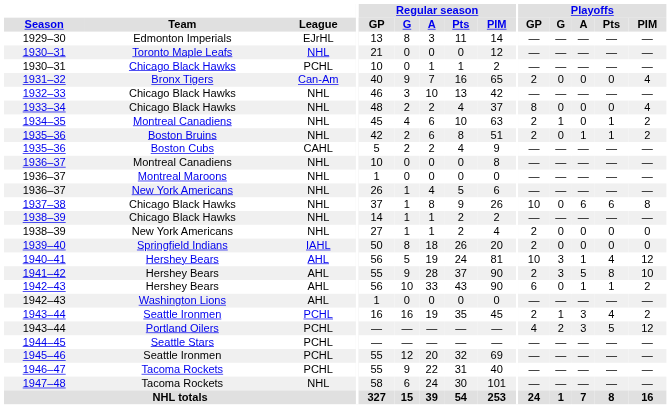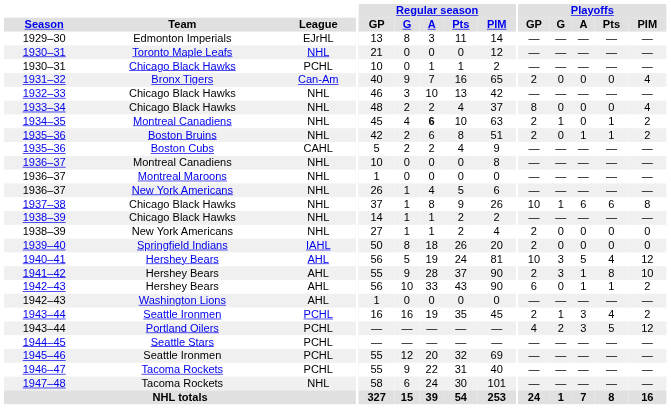 <table border="0" cellpadding="1" cellspacing="0" style="text-align:center; width:60em">
 <tr bgcolor="#e0e0e0">
 <th colspan="3" bgcolor="#ffffff"></th>
 <th rowspan="100" bgcolor="#ffffff"></th>
 <th colspan="5"><a href='#'>Regular season</a></th>
 <th rowspan="100" bgcolor="#ffffff"></th>
 <th colspan="5"><a href='#'>Playoffs</a></th>
 </tr>
 <tr bgcolor="#e0e0e0">
 <th><a href='#'>Season</a></th>
 <th>Team</th>
 <th>League</th>
 <th>GP</th>
 <th><a href='#'>G</a></th>
 <th><a href='#'>A</a></th>
 <th><a href='#'>Pts</a></th>
 <th><a href='#'>PIM</a></th>
 <th>GP</th>
 <th>G</th>
 <th>A</th>
 <th>Pts</th>
 <th>PIM</th>
 </tr>
 <tr>
 <td>1929–30</td>
 <td>Edmonton Imperials</td>
 <td>EJrHL</td>
 <td>13</td>
 <td>8</td>
 <td>3</td>
 <td>11</td>
 <td>14</td>
 <td>—</td>
 <td>—</td>
 <td>—</td>
 <td>—</td>
 <td>—</td>
 </tr>
 <tr bgcolor="#f0f0f0">
 <td><a href='#'>1930–31</a></td>
 <td><a href='#'>Toronto Maple Leafs</a></td>
 <td><a href='#'>NHL</a></td>
 <td>21</td>
 <td>0</td>
 <td>0</td>
 <td>0</td>
 <td>12</td>
 <td>—</td>
 <td>—</td>
 <td>—</td>
 <td>—</td>
 <td>—</td>
 </tr>
 <tr>
 <td>1930–31</td>
 <td><a href='#'>Chicago Black Hawks</a></td>
 <td>PCHL</td>
 <td>10</td>
 <td>0</td>
 <td>1</td>
 <td>1</td>
 <td>2</td>
 <td>—</td>
 <td>—</td>
 <td>—</td>
 <td>—</td>
 <td>—</td>
 </tr>
 <tr bgcolor="#f0f0f0">
 <td><a href='#'>1931–32</a></td>
 <td><a href='#'>Bronx Tigers</a></td>
 <td><a href='#'>Can-Am</a></td>
 <td>40</td>
 <td>9</td>
 <td>7</td>
 <td>16</td>
 <td>65</td>
 <td>2</td>
 <td>0</td>
 <td>0</td>
 <td>0</td>
 <td>4</td>
 </tr>
 <tr>
 <td><a href='#'>1932–33</a></td>
 <td>Chicago Black Hawks</td>
 <td>NHL</td>
 <td>46</td>
 <td>3</td>
 <td>10</td>
 <td>13</td>
 <td>42</td>
 <td>—</td>
 <td>—</td>
 <td>—</td>
 <td>—</td>
 <td>—</td>
 </tr>
 <tr bgcolor="#f0f0f0">
 <td><a href='#'>1933–34</a></td>
 <td>Chicago Black Hawks</td>
 <td>NHL</td>
 <td>48</td>
 <td>2</td>
 <td>2</td>
 <td>4</td>
 <td>37</td>
 <td>8</td>
 <td>0</td>
 <td>0</td>
 <td>0</td>
 <td>4</td>
 </tr>
 <tr>
 <td><a href='#'>1934–35</a></td>
 <td><a href='#'>Montreal Canadiens</a></td>
 <td>NHL</td>
 <td>45</td>
 <td>4</td>
-<td>6</td>
+<td><strong>6</strong></td>
 <td>10</td>
 <td>63</td>
 <td>2</td>
 <td>1</td>
 <td>0</td>
 <td>1</td>
 <td>2</td>
 </tr>
 <tr bgcolor="#f0f0f0">
 <td><a href='#'>1935–36</a></td>
 <td><a href='#'>Boston Bruins</a></td>
 <td>NHL</td>
 <td>42</td>
 <td>2</td>
 <td>6</td>
 <td>8</td>
 <td>51</td>
 <td>2</td>
 <td>0</td>
 <td>1</td>
 <td>1</td>
 <td>2</td>
 </tr>
 <tr>
 <td><a href='#'>1935–36</a></td>
 <td><a href='#'>Boston Cubs</a></td>
 <td>CAHL</td>
 <td>5</td>
 <td>2</td>
 <td>2</td>
 <td>4</td>
 <td>9</td>
 <td>—</td>
 <td>—</td>
 <td>—</td>
 <td>—</td>
 <td>—</td>
 </tr>
 <tr bgcolor="#f0f0f0">
 <td><a href='#'>1936–37</a></td>
 <td>Montreal Canadiens</td>
 <td>NHL</td>
 <td>10</td>
 <td>0</td>
 <td>0</td>
 <td>0</td>
 <td>8</td>
 <td>—</td>
 <td>—</td>
 <td>—</td>
 <td>—</td>
 <td>—</td>
 </tr>
 <tr>
 <td>1936–37</td>
 <td><a href='#'>Montreal Maroons</a></td>
 <td>NHL</td>
 <td>1</td>
 <td>0</td>
 <td>0</td>
 <td>0</td>
 <td>0</td>
 <td>—</td>
 <td>—</td>
 <td>—</td>
 <td>—</td>
 <td>—</td>
 </tr>
 <tr bgcolor="#f0f0f0">
 <td>1936–37</td>
 <td><a href='#'>New York Americans</a></td>
 <td>NHL</td>
 <td>26</td>
 <td>1</td>
 <td>4</td>
 <td>5</td>
 <td>6</td>
 <td>—</td>
 <td>—</td>
 <td>—</td>
 <td>—</td>
 <td>—</td>
 </tr>
 <tr>
 <td><a href='#'>1937–38</a></td>
 <td>Chicago Black Hawks</td>
 <td>NHL</td>
 <td>37</td>
 <td>1</td>
 <td>8</td>
 <td>9</td>
 <td>26</td>
 <td>10</td>
-<td>0</td>
+<td>1</td>
 <td>6</td>
 <td>6</td>
 <td>8</td>
 </tr>
 <tr bgcolor="#f0f0f0">
 <td><a href='#'>1938–39</a></td>
 <td>Chicago Black Hawks</td>
 <td>NHL</td>
 <td>14</td>
 <td>1</td>
 <td>1</td>
 <td>2</td>
 <td>2</td>
 <td>—</td>
 <td>—</td>
 <td>—</td>
 <td>—</td>
 <td>—</td>
 </tr>
 <tr>
 <td>1938–39</td>
 <td>New York Americans</td>
 <td>NHL</td>
 <td>27</td>
 <td>1</td>
 <td>1</td>
 <td>2</td>
 <td>4</td>
 <td>2</td>
 <td>0</td>
 <td>0</td>
 <td>0</td>
 <td>0</td>
 </tr>
 <tr bgcolor="#f0f0f0">
 <td><a href='#'>1939–40</a></td>
 <td><a href='#'>Springfield Indians</a></td>
 <td><a href='#'>IAHL</a></td>
 <td>50</td>
 <td>8</td>
 <td>18</td>
 <td>26</td>
 <td>20</td>
 <td>2</td>
 <td>0</td>
 <td>0</td>
 <td>0</td>
 <td>0</td>
 </tr>
 <tr>
 <td><a href='#'>1940–41</a></td>
 <td><a href='#'>Hershey Bears</a></td>
 <td><a href='#'>AHL</a></td>
 <td>56</td>
 <td>5</td>
 <td>19</td>
 <td>24</td>
 <td>81</td>
 <td>10</td>
 <td>3</td>
-<td>1</td>
+<td>5</td>
 <td>4</td>
 <td>12</td>
 </tr>
 <tr bgcolor="#f0f0f0">
 <td><a href='#'>1941–42</a></td>
 <td>Hershey Bears</td>
 <td>AHL</td>
 <td>55</td>
 <td>9</td>
 <td>28</td>
 <td>37</td>
 <td>90</td>
 <td>2</td>
 <td>3</td>
-<td>5</td>
+<td>1</td>
 <td>8</td>
 <td>10</td>
 </tr>
 <tr>
 <td><a href='#'>1942–43</a></td>
 <td>Hershey Bears</td>
 <td>AHL</td>
 <td>56</td>
 <td>10</td>
 <td>33</td>
 <td>43</td>
 <td>90</td>
 <td>6</td>
 <td>0</td>
 <td>1</td>
 <td>1</td>
 <td>2</td>
 </tr>
 <tr bgcolor="#f0f0f0">
 <td>1942–43</td>
 <td><a href='#'>Washington Lions</a></td>
 <td>AHL</td>
 <td>1</td>
 <td>0</td>
 <td>0</td>
 <td>0</td>
 <td>0</td>
 <td>—</td>
 <td>—</td>
 <td>—</td>
 <td>—</td>
 <td>—</td>
 </tr>
 <tr>
 <td><a href='#'>1943–44</a></td>
 <td><a href='#'>Seattle Ironmen</a></td>
 <td><a href='#'>PCHL</a></td>
 <td>16</td>
 <td>16</td>
 <td>19</td>
 <td>35</td>
 <td>45</td>
 <td>2</td>
 <td>1</td>
 <td>3</td>
 <td>4</td>
 <td>2</td>
 </tr>
 <tr bgcolor="#f0f0f0">
 <td>1943–44</td>
 <td><a href='#'>Portland Oilers</a></td>
 <td>PCHL</td>
 <td>—</td>
 <td>—</td>
 <td>—</td>
 <td>—</td>
 <td>—</td>
 <td>4</td>
 <td>2</td>
 <td>3</td>
 <td>5</td>
 <td>12</td>
 </tr>
 <tr>
 <td><a href='#'>1944–45</a></td>
 <td><a href='#'>Seattle Stars</a></td>
 <td>PCHL</td>
 <td>—</td>
 <td>—</td>
 <td>—</td>
 <td>—</td>
 <td>—</td>
 <td>—</td>
 <td>—</td>
 <td>—</td>
 <td>—</td>
 <td>—</td>
 </tr>
 <tr bgcolor="#f0f0f0">
 <td><a href='#'>1945–46</a></td>
 <td>Seattle Ironmen</td>
 <td>PCHL</td>
 <td>55</td>
 <td>12</td>
 <td>20</td>
 <td>32</td>
 <td>69</td>
 <td>—</td>
 <td>—</td>
 <td>—</td>
 <td>—</td>
 <td>—</td>
 </tr>
 <tr>
 <td><a href='#'>1946–47</a></td>
 <td><a href='#'>Tacoma Rockets</a></td>
 <td>PCHL</td>
 <td>55</td>
 <td>9</td>
 <td>22</td>
 <td>31</td>
 <td>40</td>
 <td>—</td>
 <td>—</td>
 <td>—</td>
 <td>—</td>
 <td>—</td>
 </tr>
 <tr bgcolor="#f0f0f0">
 <td><a href='#'>1947–48</a></td>
 <td>Tacoma Rockets</td>
 <td>NHL</td>
 <td>58</td>
 <td>6</td>
 <td>24</td>
 <td>30</td>
 <td>101</td>
 <td>—</td>
 <td>—</td>
 <td>—</td>
 <td>—</td>
 <td>—</td>
 </tr>
 <tr bgcolor="#e0e0e0">
 <th colspan="3">NHL totals</th>
 <th>327</th>
 <th>15</th>
 <th>39</th>
 <th>54</th>
 <th>253</th>
 <th>24</th>
 <th>1</th>
 <th>7</th>
 <th>8</th>
 <th>16</th>
 </tr>
 </table>
